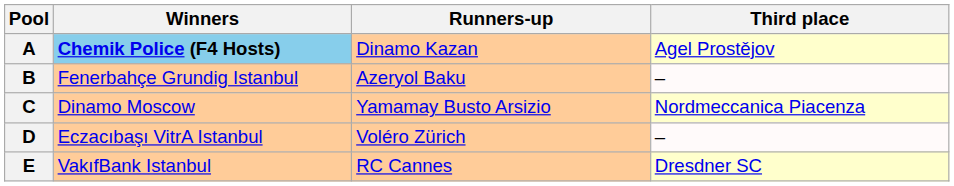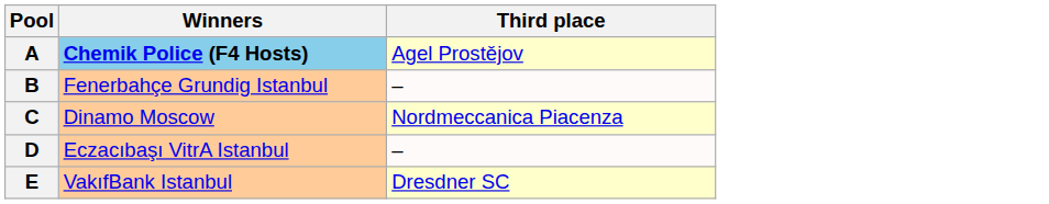 <table class="wikitable">
 <tr>
 <th>Pool</th>
 <th width=250>Winners</th>
-<th width=250>Runners-up</th>
 <th width=250>Third place</th>
 </tr>
 <tr>
 <th>A</th>
 <td bgcolor=#87ceeb><strong> <a href='#'>Chemik Police</a> (F4 Hosts)</strong></td>
-<td bgcolor=#ffcc99> <a href='#'>Dinamo Kazan</a></td>
 <td bgcolor=#ffffcc> <a href='#'>Agel Prostějov</a></td>
 </tr>
 <tr>
 <th>B</th>
 <td bgcolor=#ffcc99> <a href='#'>Fenerbahçe Grundig Istanbul</a></td>
-<td bgcolor=#ffcc99> <a href='#'>Azeryol Baku</a></td>
 <td bgcolor=#fffafa>–</td>
 </tr>
 <tr>
 <th>C</th>
 <td bgcolor=#ffcc99> <a href='#'>Dinamo Moscow</a></td>
-<td bgcolor=#ffcc99> <a href='#'>Yamamay Busto Arsizio</a></td>
 <td bgcolor=#ffffcc> <a href='#'>Nordmeccanica Piacenza</a></td>
 </tr>
 <tr>
 <th>D</th>
 <td bgcolor=#ffcc99> <a href='#'>Eczacıbaşı VitrA Istanbul</a></td>
-<td bgcolor=#ffcc99> <a href='#'>Voléro Zürich</a></td>
 <td bgcolor=#fffafa>–</td>
 </tr>
 <tr>
 <th>E</th>
 <td bgcolor=#ffcc99> <a href='#'>VakıfBank Istanbul</a></td>
-<td bgcolor=#ffcc99> <a href='#'>RC Cannes</a></td>
 <td bgcolor=#ffffcc> <a href='#'>Dresdner SC</a></td>
 </tr>
 </table>
